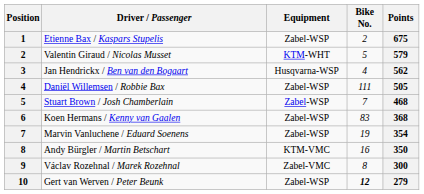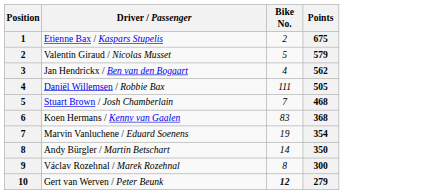 <table class="wikitable" style="font-size: 95%; text-align:center">
 <tr>
 <th width="50">Position</th>
 <th width="350">Driver / <em>Passenger</em></th>
-<th width="120">Equipment</th>
 <th width="50">Bike  No.</th>
 <th width="50">Points</th>
 </tr>
 <tr>
 <th>1</th>
 <td align="left"> <a href='#'>Etienne Bax</a> /  <em><a href='#'>Kaspars Stupelis</a></em></td>
-<td>Zabel-WSP</td>
 <td><em>2</em></td>
 <th>675</th>
 </tr>
 <tr>
 <th>2</th>
 <td align="left"> Valentin Giraud / <em>Nicolas Musset</em></td>
-<td><a href='#'>KTM</a>-WHT</td>
 <td><em>5</em></td>
 <th>579</th>
 </tr>
 <tr>
 <th>3</th>
 <td align="left"> Jan Hendrickx /  <em><a href='#'>Ben van den Bogaart</a></em></td>
-<td>Husqvarna-WSP</td>
 <td><em>4</em></td>
 <th>562</th>
 </tr>
 <tr>
 <th>4</th>
 <td align="left"> <a href='#'>Daniël Willemsen</a> / <em>Robbie Bax</em></td>
-<td>Zabel-WSP</td>
 <td><em>111</em></td>
 <th>505</th>
 </tr>
 <tr>
 <th>5</th>
 <td align="left"> <a href='#'>Stuart Brown</a> / <em>Josh Chamberlain</em></td>
-<td><a href='#'>Zabel</a>-WSP</td>
 <td><em>7</em></td>
 <th>468</th>
 </tr>
 <tr>
 <th>6</th>
 <td align="left"> Koen Hermans / <em><a href='#'>Kenny van Gaalen</a></em></td>
-<td>Zabel-WSP</td>
 <td><em>83</em></td>
 <th>368</th>
 </tr>
 <tr>
 <th>7</th>
 <td align="left"> Marvin Vanluchene / <em>Eduard Soenens</em></td>
-<td>Zabel-WSP</td>
 <td><em>19</em></td>
 <th>354</th>
 </tr>
 <tr>
 <th>8</th>
 <td align="left"> Andy Bürgler / <em>Martin Betschart</em></td>
-<td>KTM-VMC</td>
-<td><em>16</em></td>
+<td><em>14</em></td>
 <th>350</th>
 </tr>
 <tr>
 <th>9</th>
 <td align="left"> Václav Rozehnal / <em>Marek Rozehnal</em></td>
-<td>Zabel-VMC</td>
 <td><em>8</em></td>
 <th>300</th>
 </tr>
 <tr>
 <th>10</th>
 <td align="left"> Gert van Werven / <em>Peter Beunk</em></td>
-<td>Zabel-WSP</td>
 <td><strong><em>12</em></strong></td>
 <th>279</th>
 </tr>
 </table>
